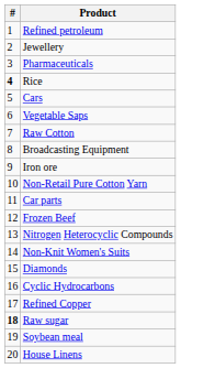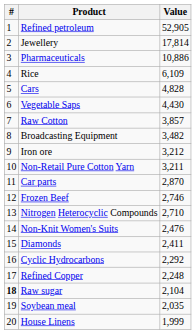 <table class="wikitable sortable plainrowheads" ;">
 <tr>
 <th scope="col">#</th>
 <th scope="col">Product</th>
+<th scope="col">Value</th>
 </tr>
 <tr>
 <td>1</td>
 <td><a href='#'>Refined petroleum</a></td>
+<td>52,905</td>
 </tr>
 <tr>
 <td>2</td>
 <td>Jewellery</td>
+<td>17,814</td>
 </tr>
 <tr>
 <td>3</td>
 <td><a href='#'>Pharmaceuticals</a></td>
+<td>10,886</td>
 </tr>
 <tr>
-<td><strong>4</strong></td>
+<td>4</td>
 <td>Rice</td>
+<td>6,109</td>
 </tr>
 <tr>
 <td>5</td>
 <td><a href='#'>Cars</a></td>
+<td>4,828</td>
 </tr>
 <tr>
 <td>6</td>
 <td><a href='#'>Vegetable Saps</a></td>
+<td>4,430</td>
 </tr>
 <tr>
 <td>7</td>
 <td><a href='#'>Raw Cotton</a></td>
+<td>3,857</td>
 </tr>
 <tr>
 <td>8</td>
 <td>Broadcasting Equipment</td>
+<td>3,482</td>
 </tr>
 <tr>
 <td>9</td>
 <td>Iron ore</td>
+<td>3,212</td>
 </tr>
 <tr>
 <td>10</td>
 <td><a href='#'>Non-Retail Pure Cotton</a> <a href='#'>Yarn</a></td>
+<td>3,211</td>
 </tr>
 <tr>
 <td>11</td>
 <td><a href='#'>Car parts</a></td>
+<td>2,870</td>
 </tr>
 <tr>
 <td>12</td>
 <td><a href='#'>Frozen Beef</a></td>
+<td>2,746</td>
 </tr>
 <tr>
 <td>13</td>
 <td><a href='#'>Nitrogen</a> <a href='#'>Heterocyclic</a> Compounds</td>
+<td>2,710</td>
 </tr>
 <tr>
 <td>14</td>
 <td><a href='#'>Non-Knit Women's Suits</a></td>
+<td>2,476</td>
 </tr>
 <tr>
 <td>15</td>
 <td><a href='#'>Diamonds</a></td>
+<td>2,411</td>
 </tr>
 <tr>
 <td>16</td>
 <td><a href='#'>Cyclic Hydrocarbons</a></td>
+<td>2,292</td>
 </tr>
 <tr>
 <td>17</td>
 <td><a href='#'>Refined Copper</a></td>
+<td>2,248</td>
 </tr>
 <tr>
 <td><strong>18</strong></td>
 <td><a href='#'>Raw sugar</a></td>
+<td>2,104</td>
 </tr>
 <tr>
 <td>19</td>
 <td><a href='#'>Soybean meal</a></td>
+<td>2,035</td>
 </tr>
 <tr>
 <td>20</td>
 <td><a href='#'>House Linens</a></td>
+<td>1,999</td>
 </tr>
 </table>
